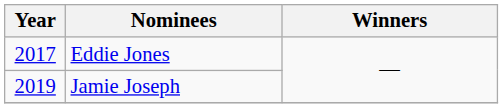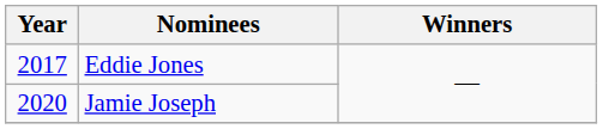 <table class="wikitable">
 <tr>
 <th width=40>Year</th>
 <th width=160>Nominees</th>
 <th width=160>Winners</th>
 </tr>
 <tr>
 <td align=center><a href='#'>2017</a></td>
 <td> <a href='#'>Eddie Jones</a></td>
 <td align=center rowspan=2>—</td>
 </tr>
 <tr>
-<td align=center><a href='#'>2019</a></td>
+<td align=center><a href='#'>2020</a></td>
 <td> <a href='#'>Jamie Joseph</a></td>
 </tr>
 <tr>
 </tr>
 </table>
